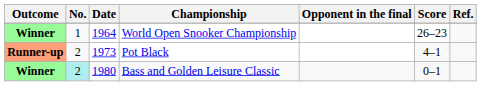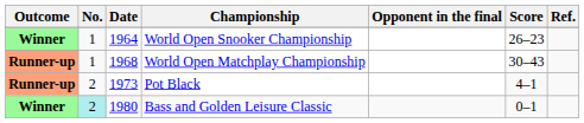 <table class="sortable wikitable plainrowheaders">
 <tr>
 <th scope="col">Outcome</th>
 <th scope="col">No.</th>
 <th scope="col">Date</th>
 <th scope="col">Championship</th>
 <th scope="col">Opponent in the final</th>
 <th scope="col" align="center">Score</th>
 <th scope="col">Ref.</th>
 </tr>
 <tr style="background:#e5d1cb;">
 </tr>
 <tr>
 <th scope="row" style="background:#98FB98">Winner</th>
 <td align="center">1</td>
 <td bgcolor="FFFFFF" style="text-align:center"><a href='#'>1964</a></td>
 <td bgcolor="FFFFFF"><a href='#'>World Open Snooker Championship</a></td>
 <td bgcolor="FFFFFF"></td>
 <td bgcolor="FFFFFF" style="text-align:center">26–23</td>
 <td></td>
 </tr>
 <tr>
 <th scope="row" style="background:#ffa07a;">Runner-up</th>
+<td align="center">1</td>
+<td bgcolor="FFFFFF" style="text-align:center"><a href='#'>1968</a></td>
+<td bgcolor="FFFFFF"><a href='#'>World Open Matchplay Championship</a></td>
+<td bgcolor="FFFFFF"></td>
+<td bgcolor="FFFFFF" style="text-align:center">30–43</td>
+<td></td>
+</tr>
+<tr>
+<th scope="row" style="background:#ffa07a;">Runner-up</th>
 <td align="center">2</td>
 <td bgcolor="FFFFFF" style="text-align:center"><a href='#'>1973</a></td>
 <td bgcolor="FFFFFF"><a href='#'>Pot Black</a></td>
 <td bgcolor="FFFFFF"></td>
 <td style="text-align:center">4–1</td>
 <td></td>
 </tr>
 <tr>
 <th scope="row" style="background:#98FB98;">Winner</th>
 <td align="center" style="background: paleturquoise;">2</td>
 <td style="text-align:center"><a href='#'>1980</a></td>
 <td><a href='#'>Bass and Golden Leisure Classic</a></td>
 <td></td>
 <td style="text-align:center">0–1</td>
 <td></td>
 </tr>
 </table>
